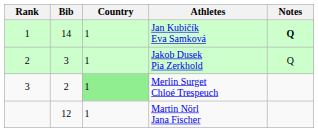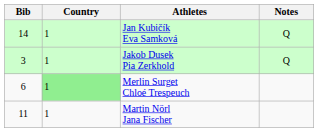 <table class="wikitable" style="text-align:center; width:500px">
 <tr>
-<th>Rank</th>
 <th>Bib</th>
 <th>Country</th>
 <th>Athletes</th>
 <th>Notes</th>
 </tr>
 <tr bgcolor=ccffcc>
-<td>1</td>
 <td>14</td>
 <td align=left> 1</td>
 <td align=left><a href='#'>Jan Kubičík</a> <br><a href='#'>Eva Samková</a></td>
-<td><strong>Q</strong></td>
+<td>Q</td>
 </tr>
 <tr bgcolor=ccffcc>
-<td>2</td>
 <td>3</td>
 <td align=left> 1</td>
 <td align=left><a href='#'>Jakob Dusek</a> <br><a href='#'>Pia Zerkhold</a></td>
 <td>Q</td>
 </tr>
 <tr>
-<td>3</td>
-<td>2</td>
+<td>6</td>
 <td align=left style="background: lightgreen;"> 1</td>
 <td align=left><a href='#'>Merlin Surget</a> <br><a href='#'>Chloé Trespeuch</a></td>
 <td></td>
 </tr>
 <tr>
-<td></td>
-<td>12</td>
+<td>11</td>
 <td align=left> 1</td>
 <td align=left><a href='#'>Martin Nörl</a> <br><a href='#'>Jana Fischer</a></td>
 <td></td>
 </tr>
 </table>
